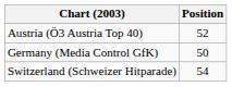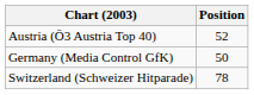 <table class="wikitable sortable">
 <tr>
 <th>Chart (2003)</th>
 <th>Position</th>
 </tr>
 <tr>
 <td>Austria (Ö3 Austria Top 40)</td>
 <td style="text-align:center;">52</td>
 </tr>
 <tr>
 <td>Germany (Media Control GfK)</td>
 <td style="text-align:center;">50</td>
 </tr>
 <tr>
 <td>Switzerland (Schweizer Hitparade)</td>
-<td style="text-align:center;">54</td>
+<td style="text-align:center;">78</td>
 </tr>
 </table>
